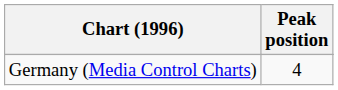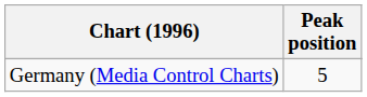 <table class="wikitable sortable">
 <tr>
 <th>Chart (1996)</th>
 <th>Peak<br>position</th>
 </tr>
 <tr>
 </tr>
 <tr>
 </tr>
 <tr>
 <td>Germany (<a href='#'>Media Control Charts</a>)</td>
-<td align="center">4</td>
+<td align="center">5</td>
 </tr>
 </table>
